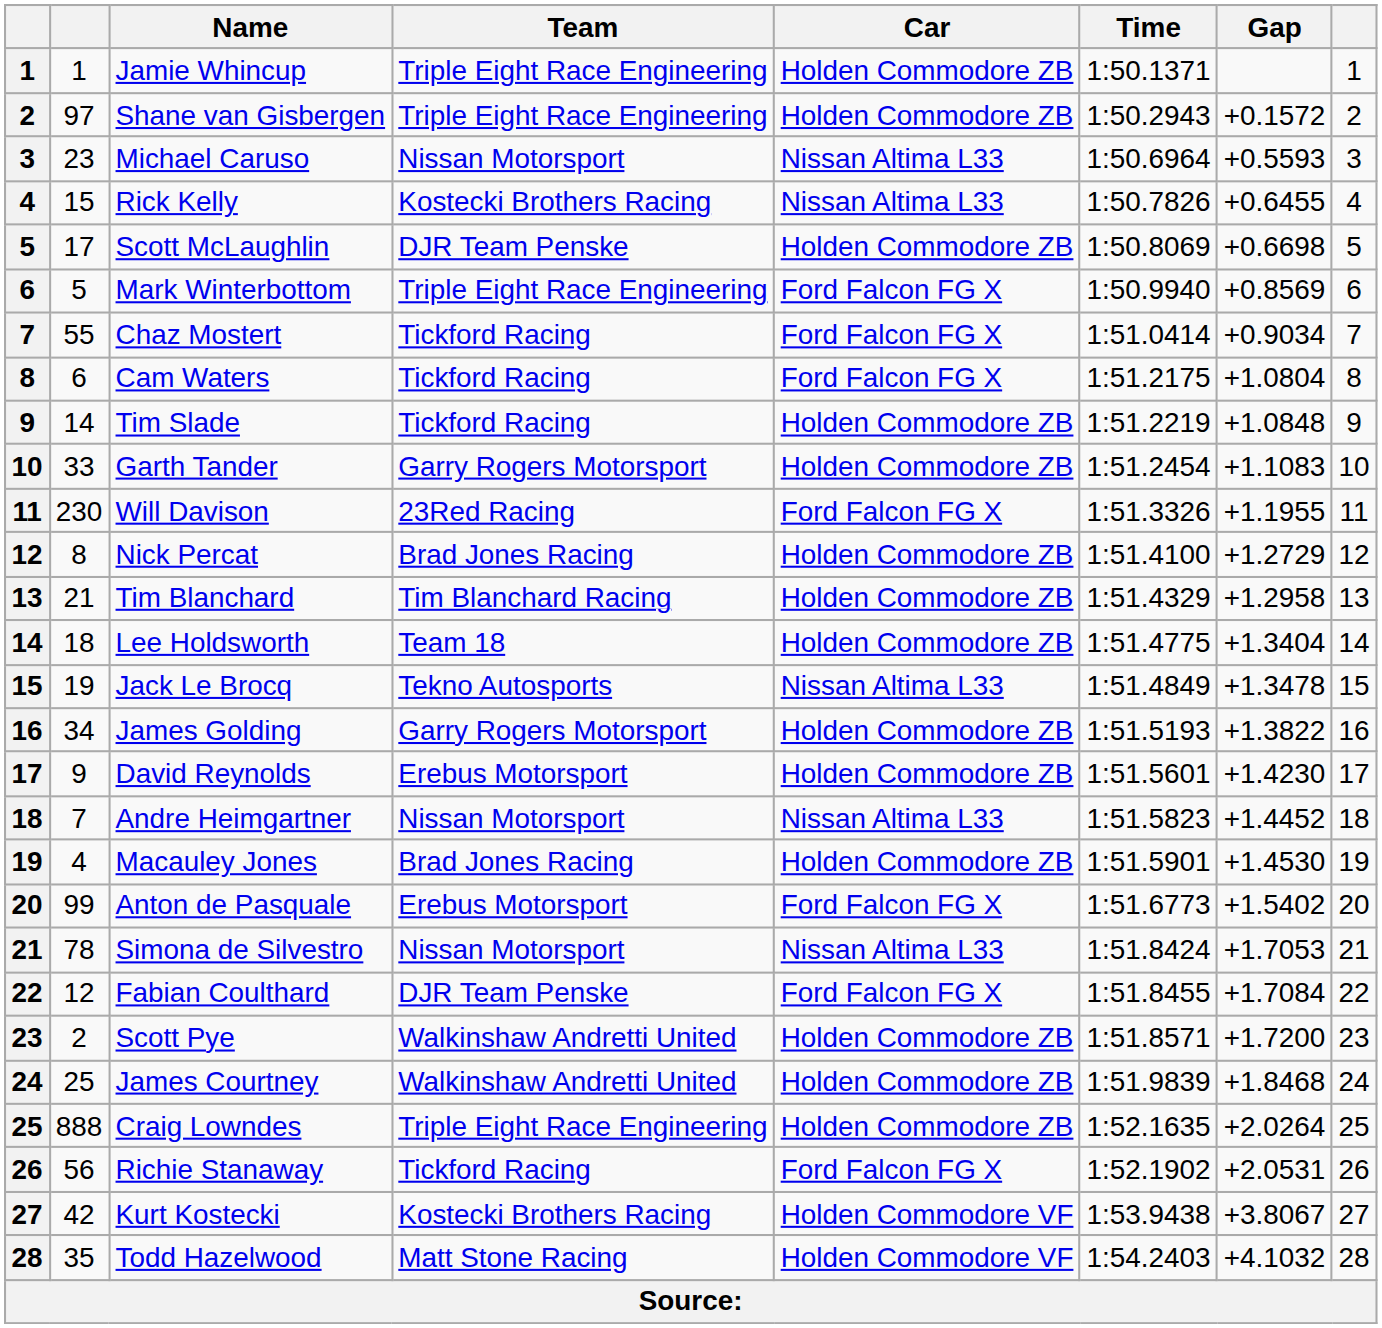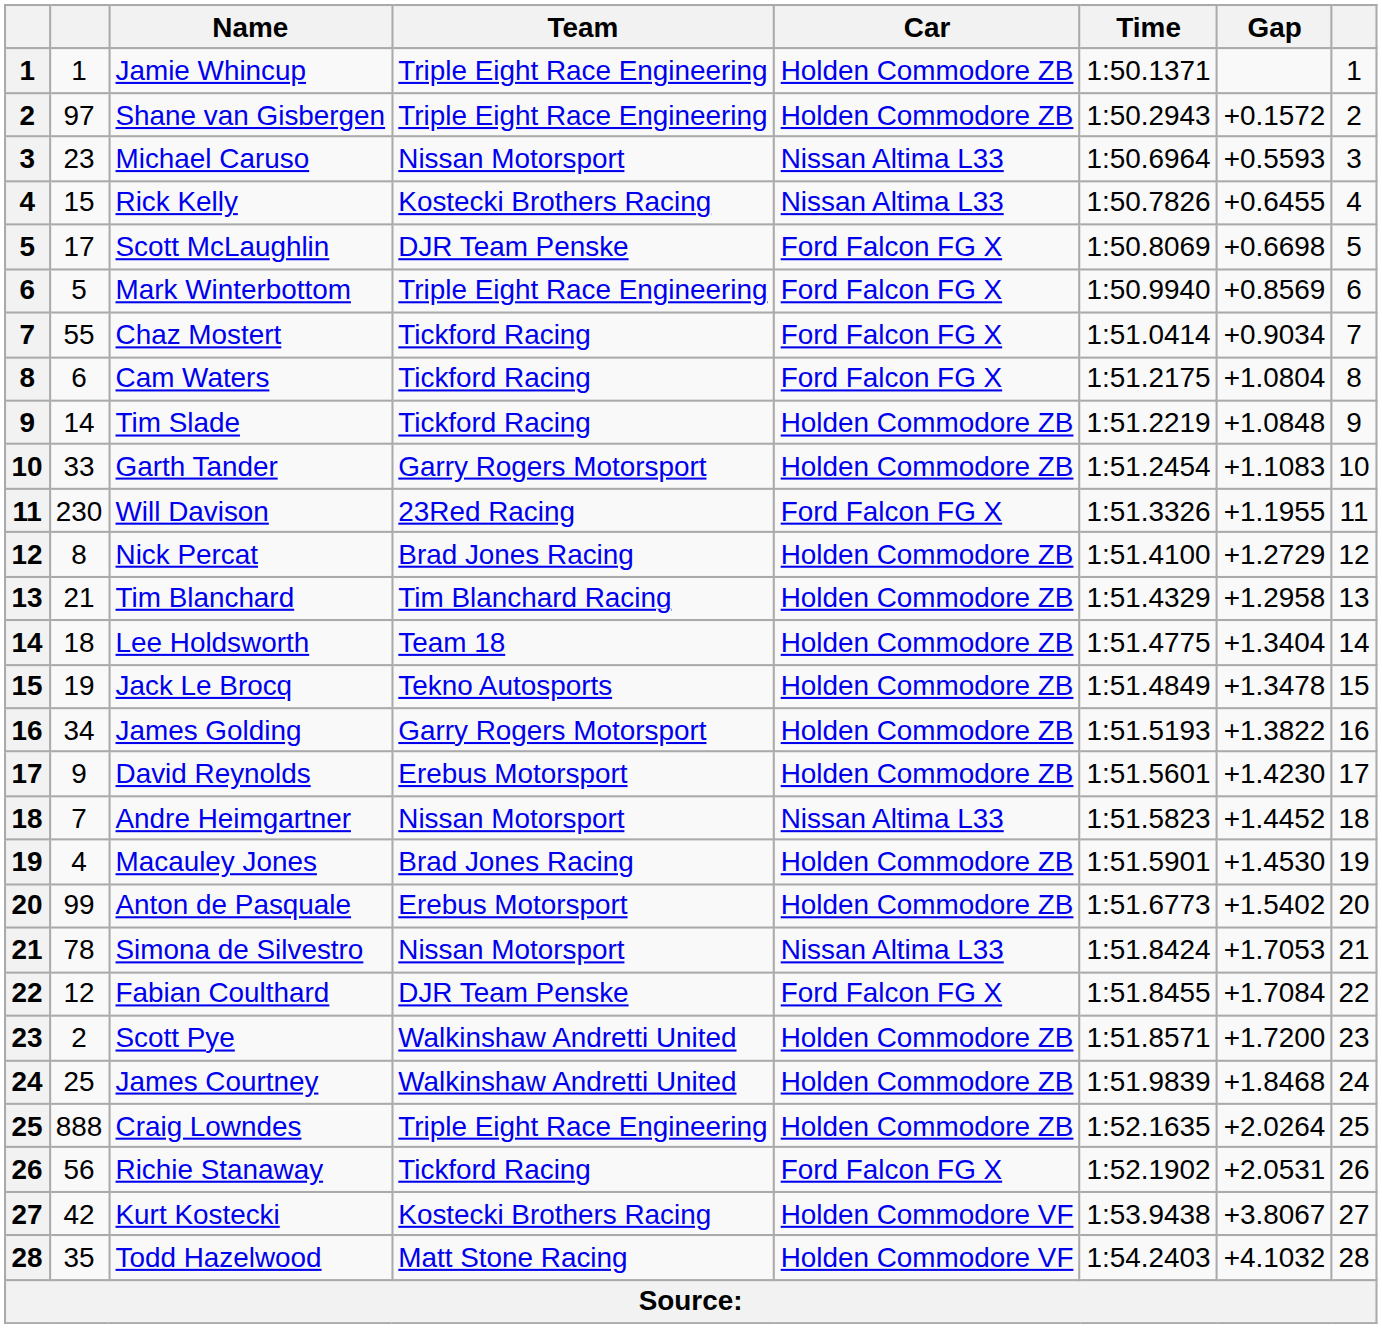 <table class="wikitable" style="font-size: 85%">
 <tr>
 <th></th>
 <th></th>
 <th>Name</th>
 <th>Team</th>
 <th>Car</th>
 <th>Time</th>
 <th>Gap</th>
 <th></th>
 </tr>
 <tr>
 <th>1</th>
 <td align="center">1</td>
 <td> <a href='#'>Jamie Whincup</a></td>
 <td><a href='#'>Triple Eight Race Engineering</a></td>
 <td><a href='#'>Holden Commodore ZB</a></td>
 <td>1:50.1371</td>
 <td></td>
 <td align="center">1</td>
 </tr>
 <tr>
 <th>2</th>
 <td align="center">97</td>
 <td> <a href='#'>Shane van Gisbergen</a></td>
 <td><a href='#'>Triple Eight Race Engineering</a></td>
 <td><a href='#'>Holden Commodore ZB</a></td>
 <td>1:50.2943</td>
 <td>+0.1572</td>
 <td align="center">2</td>
 </tr>
 <tr>
 <th>3</th>
 <td align="center">23</td>
 <td> <a href='#'>Michael Caruso</a></td>
 <td><a href='#'>Nissan Motorsport</a></td>
 <td><a href='#'>Nissan Altima L33</a></td>
 <td>1:50.6964</td>
 <td>+0.5593</td>
 <td align="center">3</td>
 </tr>
 <tr>
 <th>4</th>
 <td align="center">15</td>
 <td> <a href='#'>Rick Kelly</a></td>
 <td><a href='#'>Kostecki Brothers Racing</a></td>
 <td><a href='#'>Nissan Altima L33</a></td>
 <td>1:50.7826</td>
 <td>+0.6455</td>
 <td align="center">4</td>
 </tr>
 <tr>
 <th>5</th>
 <td align="center">17</td>
 <td> <a href='#'>Scott McLaughlin</a></td>
 <td><a href='#'>DJR Team Penske</a></td>
-<td><a href='#'>Holden Commodore ZB</a></td>
+<td><a href='#'>Ford Falcon FG X</a></td>
 <td>1:50.8069</td>
 <td>+0.6698</td>
 <td align="center">5</td>
 </tr>
 <tr>
 <th>6</th>
 <td align="center">5</td>
 <td> <a href='#'>Mark Winterbottom</a></td>
 <td><a href='#'>Triple Eight Race Engineering</a></td>
 <td><a href='#'>Ford Falcon FG X</a></td>
 <td>1:50.9940</td>
 <td>+0.8569</td>
 <td align="center">6</td>
 </tr>
 <tr>
 <th>7</th>
 <td align="center">55</td>
 <td> <a href='#'>Chaz Mostert</a></td>
 <td><a href='#'>Tickford Racing</a></td>
 <td><a href='#'>Ford Falcon FG X</a></td>
 <td>1:51.0414</td>
 <td>+0.9034</td>
 <td align="center">7</td>
 </tr>
 <tr>
 <th>8</th>
 <td align="center">6</td>
 <td> <a href='#'>Cam Waters</a></td>
 <td><a href='#'>Tickford Racing</a></td>
 <td><a href='#'>Ford Falcon FG X</a></td>
 <td>1:51.2175</td>
 <td>+1.0804</td>
 <td align="center">8</td>
 </tr>
 <tr>
 <th>9</th>
 <td align="center">14</td>
 <td> <a href='#'>Tim Slade</a></td>
 <td><a href='#'>Tickford Racing</a></td>
 <td><a href='#'>Holden Commodore ZB</a></td>
 <td>1:51.2219</td>
 <td>+1.0848</td>
 <td align="center">9</td>
 </tr>
 <tr>
 <th>10</th>
 <td align="center">33</td>
 <td> <a href='#'>Garth Tander</a></td>
 <td><a href='#'>Garry Rogers Motorsport</a></td>
 <td><a href='#'>Holden Commodore ZB</a></td>
 <td>1:51.2454</td>
 <td>+1.1083</td>
 <td align="center">10</td>
 </tr>
 <tr>
 <th>11</th>
 <td align="center">230</td>
 <td> <a href='#'>Will Davison</a></td>
 <td><a href='#'>23Red Racing</a></td>
 <td><a href='#'>Ford Falcon FG X</a></td>
 <td>1:51.3326</td>
 <td>+1.1955</td>
 <td align="center">11</td>
 </tr>
 <tr>
 <th>12</th>
 <td align="center">8</td>
 <td> <a href='#'>Nick Percat</a></td>
 <td><a href='#'>Brad Jones Racing</a></td>
 <td><a href='#'>Holden Commodore ZB</a></td>
 <td>1:51.4100</td>
 <td>+1.2729</td>
 <td align="center">12</td>
 </tr>
 <tr>
 <th>13</th>
 <td align="center">21</td>
 <td> <a href='#'>Tim Blanchard</a></td>
 <td><a href='#'>Tim Blanchard Racing</a></td>
 <td><a href='#'>Holden Commodore ZB</a></td>
 <td>1:51.4329</td>
 <td>+1.2958</td>
 <td align="center">13</td>
 </tr>
 <tr>
 <th>14</th>
 <td align="center">18</td>
 <td> <a href='#'>Lee Holdsworth</a></td>
 <td><a href='#'>Team 18</a></td>
 <td><a href='#'>Holden Commodore ZB</a></td>
 <td>1:51.4775</td>
 <td>+1.3404</td>
 <td align="center">14</td>
 </tr>
 <tr>
 <th>15</th>
 <td align="center">19</td>
 <td> <a href='#'>Jack Le Brocq</a></td>
 <td><a href='#'>Tekno Autosports</a></td>
-<td><a href='#'>Nissan Altima L33</a></td>
+<td><a href='#'>Holden Commodore ZB</a></td>
 <td>1:51.4849</td>
 <td>+1.3478</td>
 <td align="center">15</td>
 </tr>
 <tr>
 <th>16</th>
 <td align="center">34</td>
 <td> <a href='#'>James Golding</a></td>
 <td><a href='#'>Garry Rogers Motorsport</a></td>
 <td><a href='#'>Holden Commodore ZB</a></td>
 <td>1:51.5193</td>
 <td>+1.3822</td>
 <td align="center">16</td>
 </tr>
 <tr>
 <th>17</th>
 <td align="center">9</td>
 <td> <a href='#'>David Reynolds</a></td>
 <td><a href='#'>Erebus Motorsport</a></td>
 <td><a href='#'>Holden Commodore ZB</a></td>
 <td>1:51.5601</td>
 <td>+1.4230</td>
 <td align="center">17</td>
 </tr>
 <tr>
 <th>18</th>
 <td align="center">7</td>
 <td> <a href='#'>Andre Heimgartner</a></td>
 <td><a href='#'>Nissan Motorsport</a></td>
 <td><a href='#'>Nissan Altima L33</a></td>
 <td>1:51.5823</td>
 <td>+1.4452</td>
 <td align="center">18</td>
 </tr>
 <tr>
 <th>19</th>
 <td align="center">4</td>
 <td> <a href='#'>Macauley Jones</a></td>
 <td><a href='#'>Brad Jones Racing</a></td>
 <td><a href='#'>Holden Commodore ZB</a></td>
 <td>1:51.5901</td>
 <td>+1.4530</td>
 <td align="center">19</td>
 </tr>
 <tr>
 <th>20</th>
 <td align="center">99</td>
 <td> <a href='#'>Anton de Pasquale</a></td>
 <td><a href='#'>Erebus Motorsport</a></td>
-<td><a href='#'>Ford Falcon FG X</a></td>
+<td><a href='#'>Holden Commodore ZB</a></td>
 <td>1:51.6773</td>
 <td>+1.5402</td>
 <td align="center">20</td>
 </tr>
 <tr>
 <th>21</th>
 <td align="center">78</td>
 <td> <a href='#'>Simona de Silvestro</a></td>
 <td><a href='#'>Nissan Motorsport</a></td>
 <td><a href='#'>Nissan Altima L33</a></td>
 <td>1:51.8424</td>
 <td>+1.7053</td>
 <td align="center">21</td>
 </tr>
 <tr>
 <th>22</th>
 <td align="center">12</td>
 <td> <a href='#'>Fabian Coulthard</a></td>
 <td><a href='#'>DJR Team Penske</a></td>
 <td><a href='#'>Ford Falcon FG X</a></td>
 <td>1:51.8455</td>
 <td>+1.7084</td>
 <td align="center">22</td>
 </tr>
 <tr>
 <th>23</th>
 <td align="center">2</td>
 <td> <a href='#'>Scott Pye</a></td>
 <td><a href='#'>Walkinshaw Andretti United</a></td>
 <td><a href='#'>Holden Commodore ZB</a></td>
 <td>1:51.8571</td>
 <td>+1.7200</td>
 <td align="center">23</td>
 </tr>
 <tr>
 <th>24</th>
 <td align="center">25</td>
 <td> <a href='#'>James Courtney</a></td>
 <td><a href='#'>Walkinshaw Andretti United</a></td>
 <td><a href='#'>Holden Commodore ZB</a></td>
 <td>1:51.9839</td>
 <td>+1.8468</td>
 <td align="center">24</td>
 </tr>
 <tr>
 <th>25</th>
 <td align="center">888</td>
 <td> <a href='#'>Craig Lowndes</a></td>
 <td><a href='#'>Triple Eight Race Engineering</a></td>
 <td><a href='#'>Holden Commodore ZB</a></td>
 <td>1:52.1635</td>
 <td>+2.0264</td>
 <td align="center">25</td>
 </tr>
 <tr>
 <th>26</th>
 <td align="center">56</td>
 <td> <a href='#'>Richie Stanaway</a></td>
 <td><a href='#'>Tickford Racing</a></td>
 <td><a href='#'>Ford Falcon FG X</a></td>
 <td>1:52.1902</td>
 <td>+2.0531</td>
 <td align="center">26</td>
 </tr>
 <tr>
 <th>27</th>
 <td align="center">42</td>
 <td> <a href='#'>Kurt Kostecki</a></td>
 <td><a href='#'>Kostecki Brothers Racing</a></td>
 <td><a href='#'>Holden Commodore VF</a></td>
 <td>1:53.9438</td>
 <td>+3.8067</td>
 <td align="center">27</td>
 </tr>
 <tr>
 <th>28</th>
 <td align="center">35</td>
 <td> <a href='#'>Todd Hazelwood</a></td>
 <td><a href='#'>Matt Stone Racing</a></td>
 <td><a href='#'>Holden Commodore VF</a></td>
 <td>1:54.2403</td>
 <td>+4.1032</td>
 <td align="center">28</td>
 </tr>
 <tr>
 <th colspan="8">Source:</th>
 </tr>
 </table>
